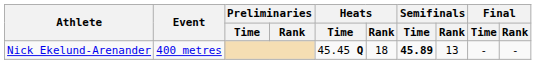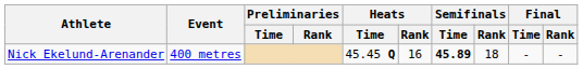 <table class=wikitable style="font-size:90%;">
 <tr>
 <th rowspan="2">Athlete</th>
 <th rowspan="2">Event</th>
 <th colspan="2">Preliminaries</th>
 <th colspan="2">Heats</th>
 <th colspan="2">Semifinals</th>
 <th colspan="2">Final</th>
 </tr>
 <tr>
 <th>Time</th>
 <th>Rank</th>
 <th>Time</th>
 <th>Rank</th>
 <th>Time</th>
 <th>Rank</th>
 <th>Time</th>
 <th>Rank</th>
 </tr>
 <tr style="border-top: single;">
 <td><a href='#'>Nick Ekelund-Arenander</a></td>
 <td><a href='#'>400 metres</a></td>
 <td colspan= 2 bgcolor="wheat"></td>
 <td align=center>45.45 <strong>Q</strong></td>
+<td align=center>16</td>
+<td align=center><strong>45.89</strong></td>
 <td align=center>18</td>
-<td align=center><strong>45.89</strong></td>
-<td align=center>13</td>
 <td align=center>-</td>
 <td align=center>-</td>
 </tr>
 </table>
